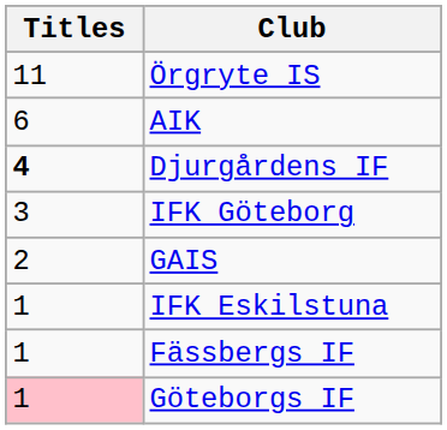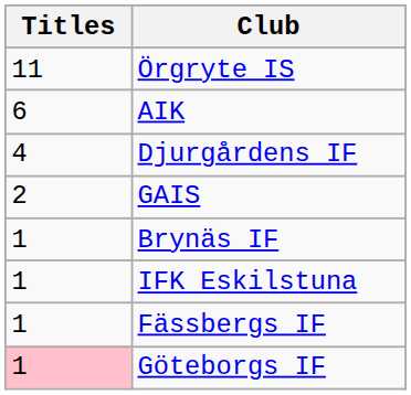 <table class="wikitable" style="width:200px;">
 <tr>
 <th>Titles</th>
 <th>Club</th>
 </tr>
 <tr>
 <td>11</td>
 <td><a href='#'>Örgryte IS</a></td>
 </tr>
 <tr>
 <td>6</td>
 <td><a href='#'>AIK</a></td>
 </tr>
 <tr>
-<td><strong>4</strong></td>
+<td>4</td>
 <td><a href='#'>Djurgårdens IF</a></td>
-</tr>
-<tr>
-<td>3</td>
-<td><a href='#'>IFK Göteborg</a></td>
 </tr>
 <tr>
 <td>2</td>
 <td><a href='#'>GAIS</a></td>
+</tr>
+<tr>
+<td>1</td>
+<td><a href='#'>Brynäs IF</a></td>
 </tr>
 <tr>
 <td>1</td>
 <td><a href='#'>IFK Eskilstuna</a></td>
 </tr>
 <tr>
 <td>1</td>
 <td><a href='#'>Fässbergs IF</a></td>
 </tr>
 <tr>
 <td style="background: pink;">1</td>
 <td><a href='#'>Göteborgs IF</a></td>
 </tr>
 </table>
